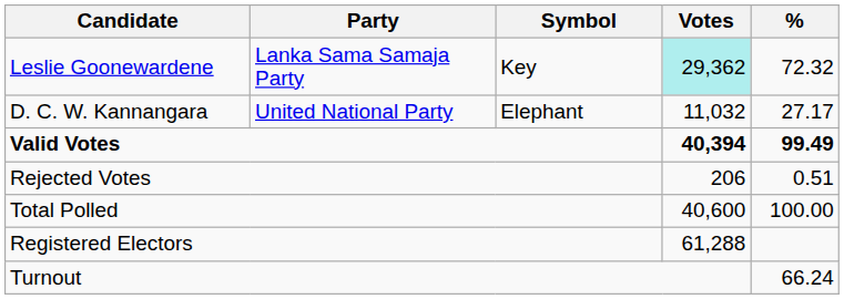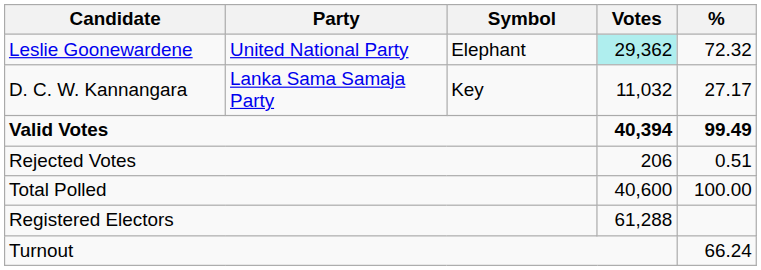 <table class="wikitable" border="1" style="text-align:right;">
 <tr>
 <th align=left width="180">Candidate</th>
 <th align=left width="180">Party</th>
 <th align=left width="120">Symbol</th>
 <th align=left width="60">Votes</th>
 <th align=left width="60">%</th>
 </tr>
 <tr>
 <td align=left><a href='#'>Leslie Goonewardene</a></td>
-<td align=left><a href='#'>Lanka Sama Samaja Party</a></td>
-<td align=left>Key</td>
+<td align=left><a href='#'>United National Party</a></td>
+<td align=left>Elephant</td>
 <td align=right style="background: paleturquoise;">29,362</td>
 <td align=right>72.32</td>
 </tr>
 <tr>
 <td align=left>D. C. W. Kannangara</td>
-<td align=left><a href='#'>United National Party</a></td>
-<td align=left>Elephant</td>
+<td align=left><a href='#'>Lanka Sama Samaja Party</a></td>
+<td align=left>Key</td>
 <td align=right>11,032</td>
 <td align=right>27.17</td>
 </tr>
 <tr>
 <td align=left colspan=3><strong>Valid Votes</strong></td>
 <td align=right><strong>40,394</strong></td>
 <td align=right><strong>99.49</strong></td>
 </tr>
 <tr>
 <td align=left colspan=3>Rejected Votes</td>
 <td align=right>206</td>
 <td align=right>0.51</td>
 </tr>
 <tr>
 <td align=left colspan=3>Total Polled</td>
 <td align=right>40,600</td>
 <td align=right>100.00</td>
 </tr>
 <tr>
 <td align=left colspan=3>Registered Electors</td>
 <td align=right>61,288</td>
 <td></td>
 </tr>
 <tr>
 <td align=left colspan=4>Turnout</td>
 <td align=right>66.24</td>
 </tr>
 </table>
